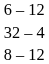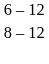 <table style="text-align:center">
 <tr>
 <th width=200></th>
 <th width=100></th>
 <th width=200></th>
 </tr>
 <tr>
 <td align=right></td>
 <td>6 – 12</td>
 <td align=left><strong></strong></td>
 </tr>
 <tr>
-<td align=right><strong></strong></td>
-<td>32 – 4</td>
-<td align=left></td>
-</tr>
-<tr>
 <td align=right></td>
 <td>8 – 12</td>
 <td align=left><strong></strong></td>
 </tr>
 </table>
